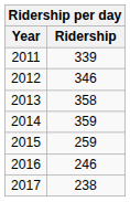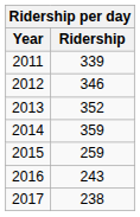 <table class="wikitable" style="margin: 1em 0.2em; text-align: center;">
 <tr>
 <th colspan="2">Ridership per day </th>
 </tr>
 <tr>
 <th>Year</th>
 <th>Ridership</th>
 </tr>
 <tr>
 <td>2011</td>
 <td>339</td>
 </tr>
 <tr>
 <td>2012</td>
 <td>346</td>
 </tr>
 <tr>
 <td>2013</td>
-<td>358</td>
+<td>352</td>
 </tr>
 <tr>
 <td>2014</td>
 <td>359</td>
 </tr>
 <tr>
 <td>2015</td>
 <td>259</td>
 </tr>
 <tr>
 <td>2016</td>
-<td>246</td>
+<td>243</td>
 </tr>
 <tr>
 <td>2017</td>
 <td>238</td>
 </tr>
 </table>
